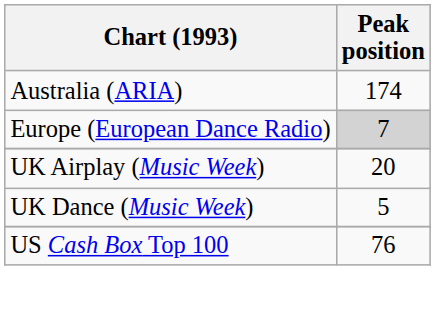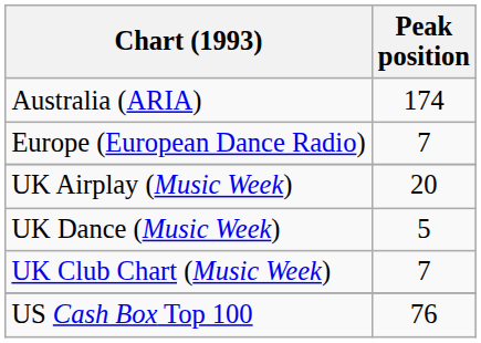 <table class="wikitable">
 <tr>
 <th align="left">Chart (1993)</th>
 <th align="center">Peak<br>position</th>
 </tr>
 <tr>
 <td align="left">Australia (<a href='#'>ARIA</a>)</td>
 <td align="center">174</td>
 </tr>
 <tr>
 <td align="left">Europe (<a href='#'>European Dance Radio</a>)</td>
-<td align="center" style="background: lightgrey;">7</td>
+<td align="center">7</td>
 </tr>
 <tr>
 </tr>
 <tr>
 </tr>
 <tr>
 <td align="left">UK Airplay (<em><a href='#'>Music Week</a></em>)</td>
 <td align="center">20</td>
 </tr>
 <tr>
 <td align="left">UK Dance (<em><a href='#'>Music Week</a></em>)</td>
 <td align="center">5</td>
 </tr>
 <tr>
+<td align="left"><a href='#'>UK Club Chart</a> (<em><a href='#'>Music Week</a></em>)</td>
+<td align="center">7</td>
+</tr>
+<tr>
 </tr>
 <tr>
 </tr>
 <tr>
 </tr>
 <tr>
 <td align="left">US <a href='#'><em>Cash Box</em> Top 100</a></td>
 <td align="center">76</td>
 </tr>
 </table>
